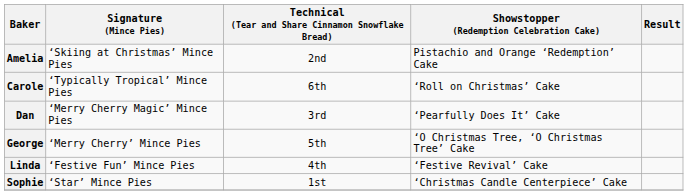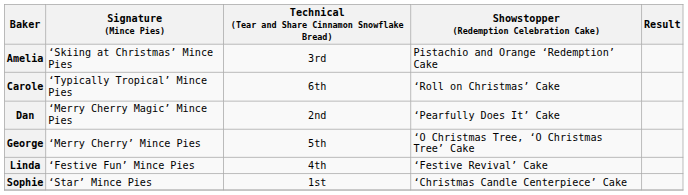 <table class="wikitable sortable">
 <tr>
 <th scope="col">Baker</th>
 <th scope="col" class="unsortable">Signature<br><small> (Mince Pies) </small></th>
 <th scope="col">Technical<br> <small> (Tear and Share Cinnamon Snowflake Bread) </small></th>
 <th scope="col" class="unsortable">Showstopper<br><small> (Redemption Celebration Cake) </small></th>
 <th scope="col">Result</th>
 </tr>
 <tr>
 <th scope="row">Amelia</th>
 <td>‘Skiing at Christmas’ Mince Pies</td>
-<td align="center">2nd</td>
+<td align="center">3rd</td>
 <td>Pistachio and Orange ‘Redemption’ Cake</td>
 <td></td>
 </tr>
 <tr>
 <th scope="row">Carole</th>
 <td>‘Typically Tropical’ Mince Pies</td>
 <td align="center">6th</td>
 <td>‘Roll on Christmas’ Cake</td>
 <td></td>
 </tr>
 <tr>
 <th scope="row">Dan</th>
 <td>‘Merry Cherry Magic’ Mince Pies</td>
-<td align="center">3rd</td>
+<td align="center">2nd</td>
 <td>‘Pearfully Does It’ Cake</td>
 <td></td>
 </tr>
 <tr>
 <th scope="row">George</th>
 <td>‘Merry Cherry’ Mince Pies</td>
 <td align="center">5th</td>
 <td>‘O Christmas Tree, ‘O Christmas Tree’ Cake</td>
 <td></td>
 </tr>
 <tr>
 <th scope="row">Linda</th>
 <td>‘Festive Fun’ Mince Pies</td>
 <td align="center">4th</td>
 <td>‘Festive Revival’ Cake</td>
 <td></td>
 </tr>
 <tr>
 <th scope="row">Sophie</th>
 <td>‘Star’ Mince Pies</td>
 <td align="center">1st</td>
 <td>‘Christmas Candle Centerpiece’ Cake</td>
 <td></td>
 </tr>
 <tr>
 </tr>
 </table>
